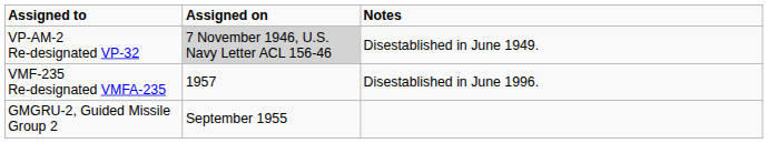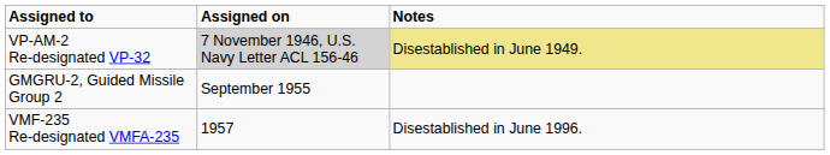 <table class="wikitable" style="width: 70%;">
 <tr>
 <td style="width: 200px;"><strong>Assigned to</strong></td>
 <td style="width: 200px;"><strong>Assigned on</strong></td>
 <td><strong>Notes</strong></td>
 </tr>
 <tr>
 <td>VP-AM-2<br>Re-designated <a href='#'>VP-32</a></td>
 <td style="background: lightgrey;">7 November 1946, U.S. Navy Letter ACL 156-46</td>
-<td>Disestablished in June 1949.</td>
+<td style="background: khaki;">Disestablished in June 1949.</td>
+</tr>
+<tr>
+<td>GMGRU-2, Guided Missile Group 2</td>
+<td>September 1955</td>
+<td></td>
 </tr>
 <tr>
 <td>VMF-235<br>Re-designated <a href='#'>VMFA-235</a></td>
 <td>1957</td>
 <td>Disestablished in June 1996.</td>
 </tr>
-<tr>
-<td>GMGRU-2, Guided Missile Group 2</td>
-<td>September 1955</td>
-<td></td>
-</tr>
 </table>
